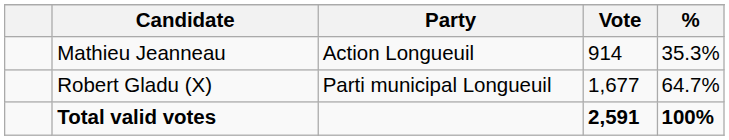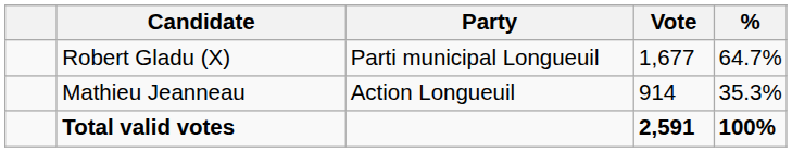 <table class="wikitable">
 <tr>
 </tr>
 <tr>
 <th bgcolor="#DDDDFF" width="30px"></th>
 <th bgcolor="#DDDDFF" width="200px">Candidate</th>
 <th bgcolor="#DDDDFF" width="200px">Party</th>
 <th bgcolor="#DDDDFF" width="50px">Vote</th>
 <th bgcolor="#DDDDFF" width="30px">%</th>
 </tr>
 <tr>
 <td> </td>
+<td>Robert Gladu (X)</td>
+<td>Parti municipal Longueuil</td>
+<td>1,677</td>
+<td>64.7%</td>
+</tr>
+<tr>
+<td> </td>
 <td>Mathieu Jeanneau</td>
 <td>Action Longueuil</td>
 <td>914</td>
 <td>35.3%</td>
-</tr>
-<tr>
-<td> </td>
-<td>Robert Gladu (X)</td>
-<td>Parti municipal Longueuil</td>
-<td>1,677</td>
-<td>64.7%</td>
 </tr>
 <tr>
 <td> </td>
 <td><strong>Total valid votes</strong></td>
 <td></td>
 <td><strong>2,591</strong></td>
 <td><strong>100%</strong></td>
 </tr>
 </table>
